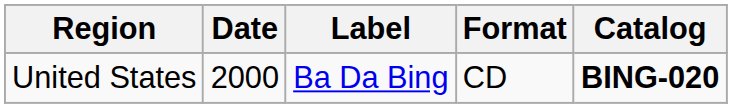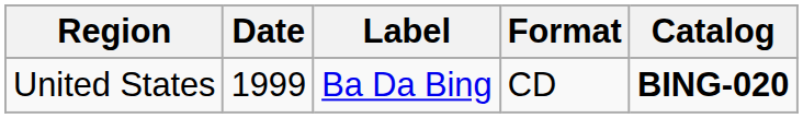 <table class="wikitable">
 <tr>
 <th>Region</th>
 <th>Date</th>
 <th>Label</th>
 <th>Format</th>
 <th>Catalog</th>
 </tr>
 <tr>
 <td>United States</td>
-<td>2000</td>
+<td>1999</td>
 <td><a href='#'>Ba Da Bing</a></td>
 <td>CD</td>
 <td><strong>BING-020</strong></td>
 </tr>
 </table>
